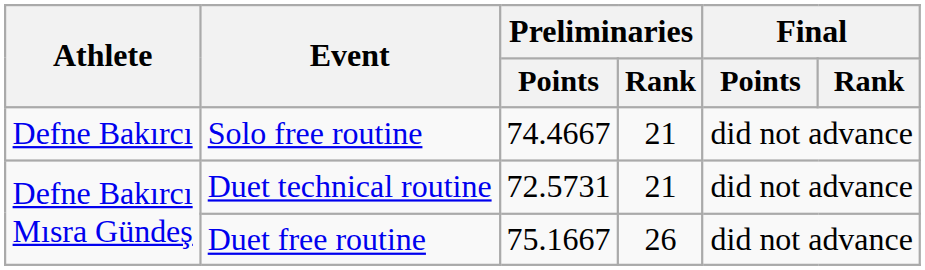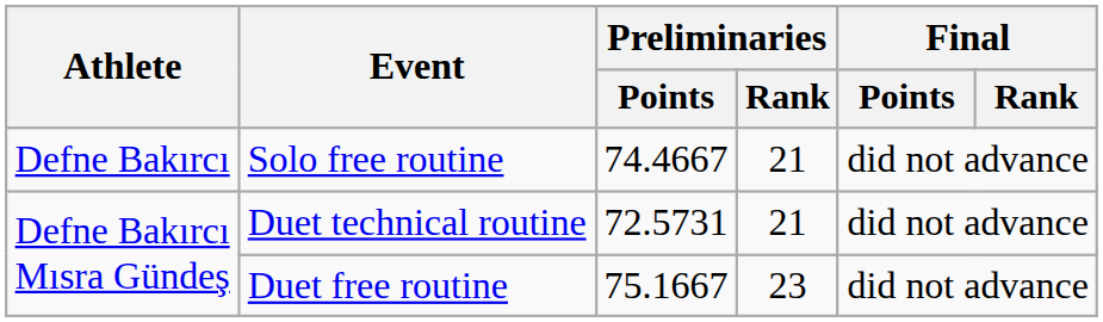 <table class=wikitable style="font-size:90%">
 <tr>
 <th rowspan="2">Athlete</th>
 <th rowspan="2">Event</th>
 <th colspan="2">Preliminaries</th>
 <th colspan="2">Final</th>
 </tr>
 <tr style="font-size:95%">
 <th>Points</th>
 <th>Rank</th>
 <th>Points</th>
 <th>Rank</th>
 </tr>
 <tr align=center>
 <td align=left><a href='#'>Defne Bakırcı</a></td>
 <td align=left><a href='#'>Solo free routine</a></td>
 <td>74.4667</td>
 <td>21</td>
 <td colspan=2>did not advance</td>
 </tr>
 <tr align=center>
 <td align=left rowspan=2><a href='#'>Defne Bakırcı</a><br><a href='#'>Mısra Gündeş</a></td>
 <td align=left><a href='#'>Duet technical routine</a></td>
 <td>72.5731</td>
 <td>21</td>
 <td colspan=2>did not advance</td>
 </tr>
 <tr align=center>
 <td align=left><a href='#'>Duet free routine</a></td>
 <td>75.1667</td>
-<td>26</td>
+<td>23</td>
 <td colspan=2>did not advance</td>
 </tr>
 </table>
